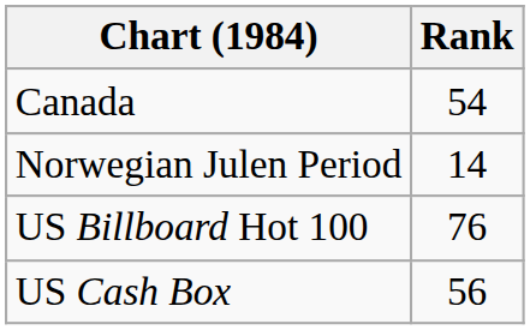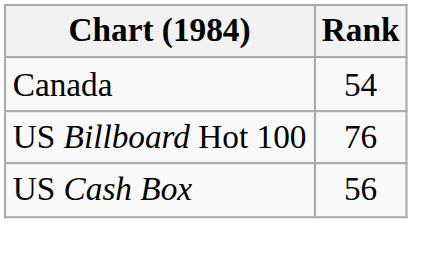 <table class="wikitable sortable">
 <tr>
 <th align="left">Chart (1984)</th>
 <th style="text-align:center;">Rank</th>
 </tr>
 <tr>
 <td>Canada</td>
 <td style="text-align:center;">54</td>
 </tr>
 <tr>
-<td>Norwegian Julen Period</td>
-<td style="text-align:center;">14</td>
-</tr>
-<tr>
 <td>US <em>Billboard</em> Hot 100</td>
 <td style="text-align:center;">76</td>
 </tr>
 <tr>
 <td>US <em>Cash Box</em></td>
 <td style="text-align:center;">56</td>
 </tr>
 </table>
